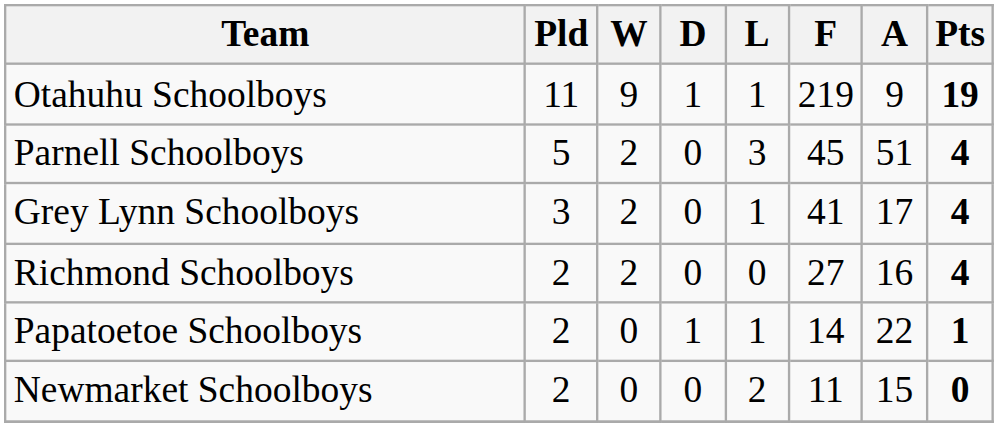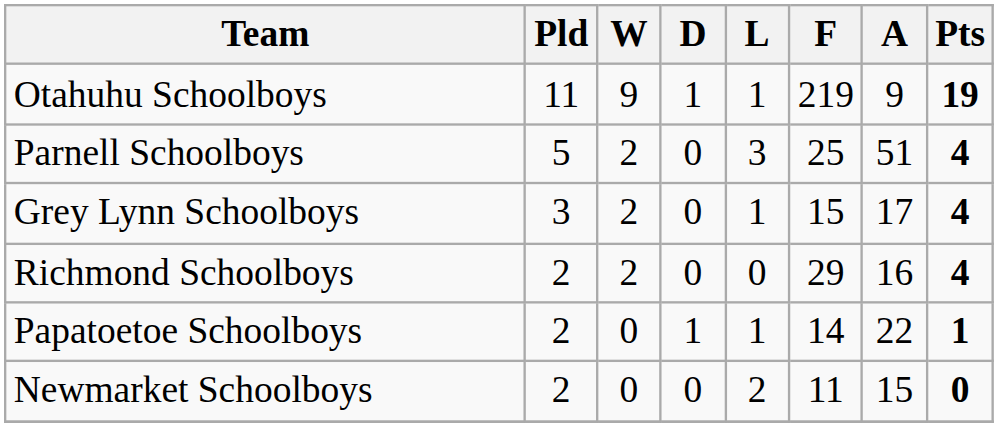 <table class="wikitable" style="text-align:center;">
 <tr>
 <th width=215>Team</th>
 <th width=20 abbr="Played">Pld</th>
 <th width=20 abbr="Won">W</th>
 <th width=20 abbr="Drawn">D</th>
 <th width=20 abbr="Lost">L</th>
 <th width=20 abbr="For">F</th>
 <th width=20 abbr="Against">A</th>
 <th width=20 abbr="Points">Pts</th>
 </tr>
 <tr>
 <td style="text-align:left;">Otahuhu Schoolboys</td>
 <td>11</td>
 <td>9</td>
 <td>1</td>
 <td>1</td>
 <td>219</td>
 <td>9</td>
 <td><strong>19</strong></td>
 </tr>
 <tr>
 <td style="text-align:left;">Parnell Schoolboys</td>
 <td>5</td>
 <td>2</td>
 <td>0</td>
 <td>3</td>
-<td>45</td>
+<td>25</td>
 <td>51</td>
 <td><strong>4</strong></td>
 </tr>
 <tr>
 <td style="text-align:left;">Grey Lynn Schoolboys</td>
 <td>3</td>
 <td>2</td>
 <td>0</td>
 <td>1</td>
-<td>41</td>
+<td>15</td>
 <td>17</td>
 <td><strong>4</strong></td>
 </tr>
 <tr>
 <td style="text-align:left;">Richmond Schoolboys</td>
 <td>2</td>
 <td>2</td>
 <td>0</td>
 <td>0</td>
-<td>27</td>
+<td>29</td>
 <td>16</td>
 <td><strong>4</strong></td>
 </tr>
 <tr>
 <td style="text-align:left;">Papatoetoe Schoolboys</td>
 <td>2</td>
 <td>0</td>
 <td>1</td>
 <td>1</td>
 <td>14</td>
 <td>22</td>
 <td><strong>1</strong></td>
 </tr>
 <tr>
 <td style="text-align:left;">Newmarket Schoolboys</td>
 <td>2</td>
 <td>0</td>
 <td>0</td>
 <td>2</td>
 <td>11</td>
 <td>15</td>
 <td><strong>0</strong></td>
 </tr>
 <tr>
 </tr>
 </table>
